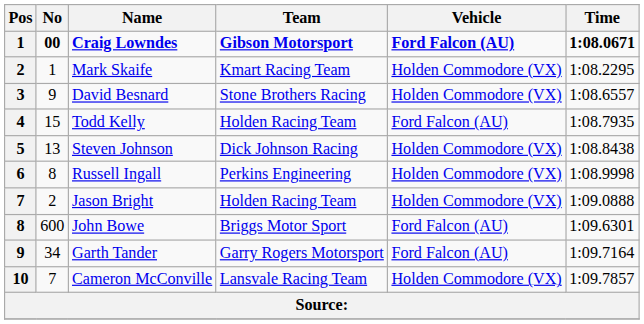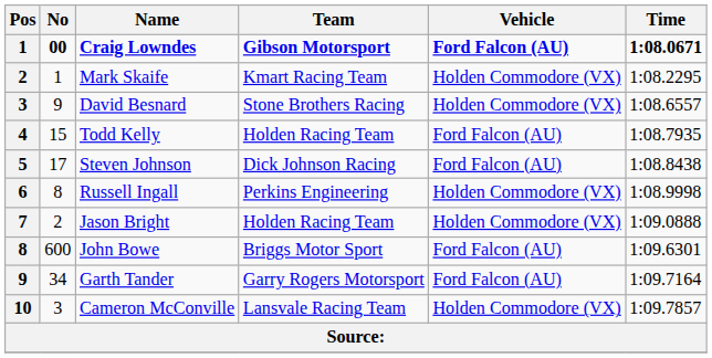 <table class="wikitable" style="font-size: 87%;">
 <tr>
 <th>Pos</th>
 <th>No</th>
 <th>Name</th>
 <th>Team</th>
 <th>Vehicle</th>
 <th>Time</th>
 </tr>
 <tr>
 <th>1</th>
 <td align=center><strong>00</strong></td>
 <td><strong> <a href='#'>Craig Lowndes</a></strong></td>
 <td><strong><a href='#'>Gibson Motorsport</a></strong></td>
 <td><strong><a href='#'>Ford Falcon (AU)</a></strong></td>
 <td><strong>1:08.0671</strong></td>
 </tr>
 <tr>
 <th>2</th>
 <td align=center>1</td>
 <td> <a href='#'>Mark Skaife</a></td>
 <td><a href='#'>Kmart Racing Team</a></td>
 <td><a href='#'>Holden Commodore (VX)</a></td>
 <td>1:08.2295</td>
 </tr>
 <tr>
 <th>3</th>
 <td align=center>9</td>
 <td> <a href='#'>David Besnard</a></td>
 <td><a href='#'>Stone Brothers Racing</a></td>
 <td><a href='#'>Holden Commodore (VX)</a></td>
 <td>1:08.6557</td>
 </tr>
 <tr>
 <th>4</th>
 <td align=center>15</td>
 <td> <a href='#'>Todd Kelly</a></td>
 <td><a href='#'>Holden Racing Team</a></td>
 <td><a href='#'>Ford Falcon (AU)</a></td>
 <td>1:08.7935</td>
 </tr>
 <tr>
 <th>5</th>
-<td align=center>13</td>
+<td align=center>17</td>
 <td> <a href='#'>Steven Johnson</a></td>
 <td><a href='#'>Dick Johnson Racing</a></td>
-<td><a href='#'>Holden Commodore (VX)</a></td>
+<td><a href='#'>Ford Falcon (AU)</a></td>
 <td>1:08.8438</td>
 </tr>
 <tr>
 <th>6</th>
 <td align=center>8</td>
 <td> <a href='#'>Russell Ingall</a></td>
 <td><a href='#'>Perkins Engineering</a></td>
 <td><a href='#'>Holden Commodore (VX)</a></td>
 <td>1:08.9998</td>
 </tr>
 <tr>
 <th>7</th>
 <td align=center>2</td>
 <td> <a href='#'>Jason Bright</a></td>
 <td><a href='#'>Holden Racing Team</a></td>
 <td><a href='#'>Holden Commodore (VX)</a></td>
 <td>1:09.0888</td>
 </tr>
 <tr>
 <th>8</th>
 <td align=center>600</td>
 <td> <a href='#'>John Bowe</a></td>
 <td><a href='#'>Briggs Motor Sport</a></td>
 <td><a href='#'>Ford Falcon (AU)</a></td>
 <td>1:09.6301</td>
 </tr>
 <tr>
 <th>9</th>
 <td align=center>34</td>
 <td> <a href='#'>Garth Tander</a></td>
 <td><a href='#'>Garry Rogers Motorsport</a></td>
 <td><a href='#'>Ford Falcon (AU)</a></td>
 <td>1:09.7164</td>
 </tr>
 <tr>
 <th>10</th>
-<td align=center>7</td>
+<td align=center>3</td>
 <td> <a href='#'>Cameron McConville</a></td>
 <td><a href='#'>Lansvale Racing Team</a></td>
 <td><a href='#'>Holden Commodore (VX)</a></td>
 <td>1:09.7857</td>
 </tr>
 <tr>
 <th colspan=6>Source:</th>
 </tr>
 <tr>
 </tr>
 </table>
